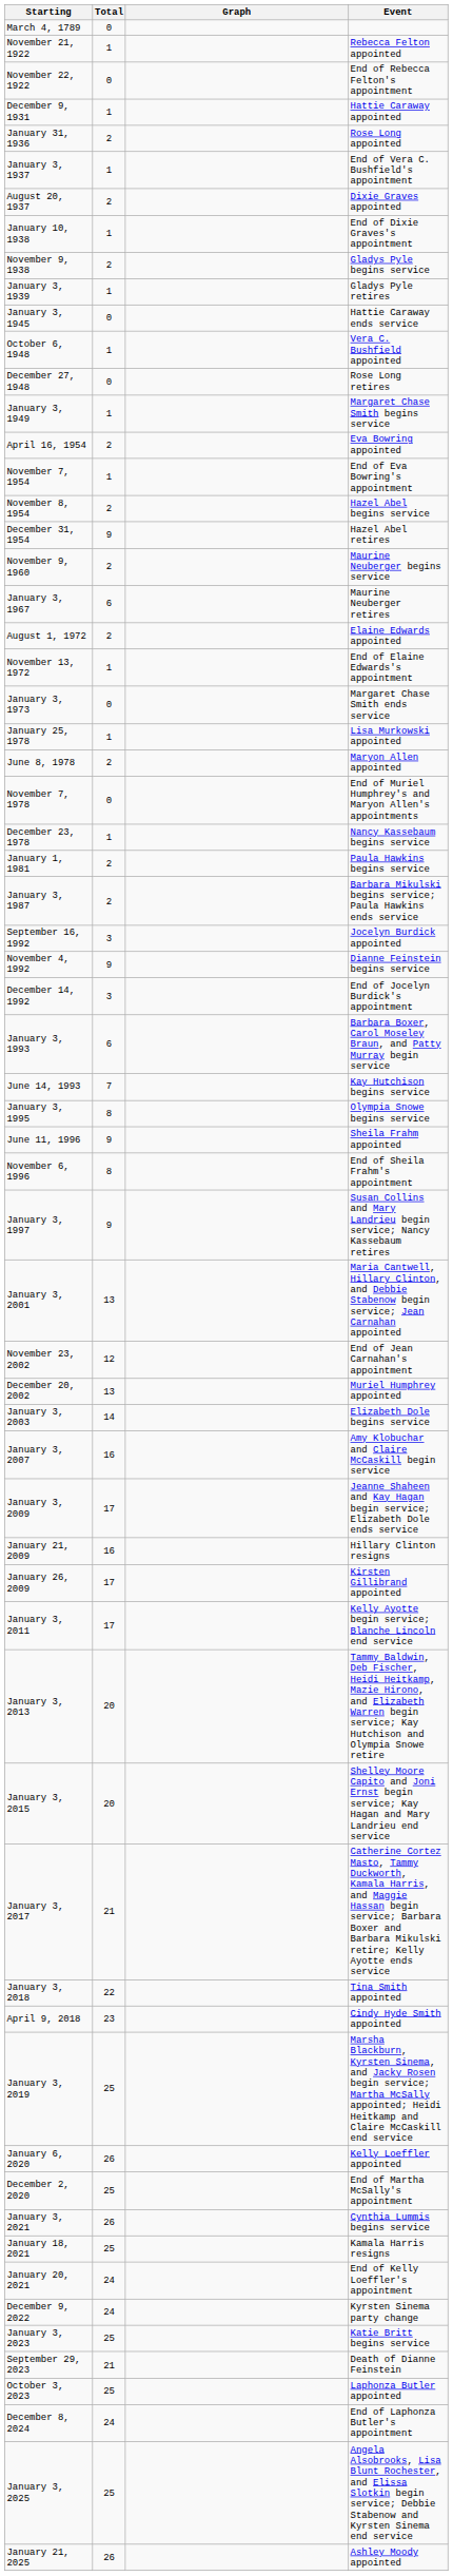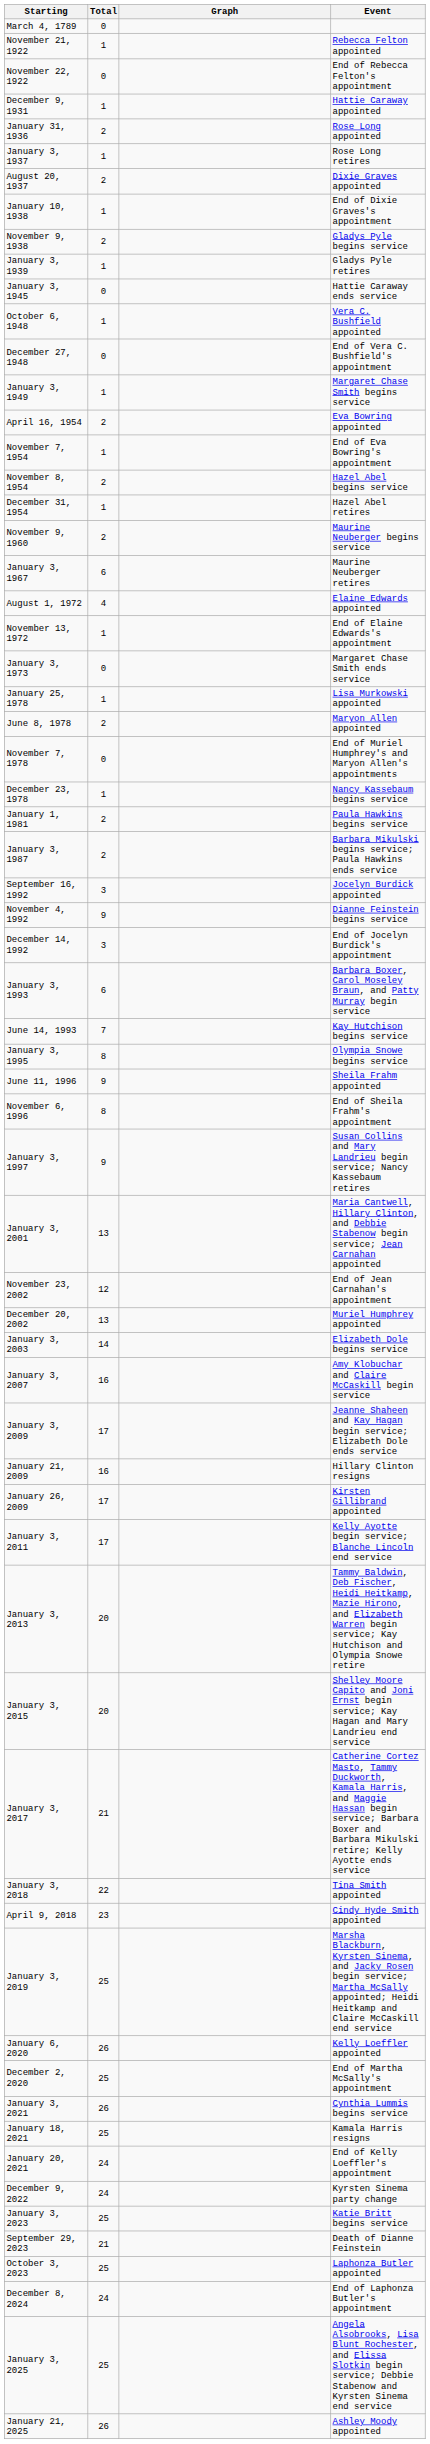 <table class="wikitable sortable sticky-header-multi">
 <tr>
 <th scope="col" style="width: 115px;">Starting</th>
 <th>Total</th>
 <th scope="col" style="width: 300px;">Graph</th>
 <th>Event</th>
 </tr>
 <tr>
 <td>March 4, 1789</td>
 <td style="text-align: center;">0</td>
 <td> </td>
 <td> </td>
 </tr>
 <tr>
 <td>November 21, 1922</td>
 <td style="text-align: center;">1</td>
 <td></td>
 <td> <a href='#'>Rebecca Felton</a> appointed</td>
 </tr>
 <tr>
 <td>November 22, 1922</td>
 <td style="text-align: center;">0</td>
 <td> </td>
 <td> End of Rebecca Felton's appointment</td>
 </tr>
 <tr>
 <td>December 9, 1931</td>
 <td style="text-align: center;">1</td>
 <td></td>
 <td> <a href='#'>Hattie Caraway</a> appointed</td>
 </tr>
 <tr>
 <td>January 31, 1936</td>
 <td style="text-align: center;">2</td>
 <td></td>
 <td> <a href='#'>Rose Long</a> appointed</td>
 </tr>
 <tr>
 <td>January 3, 1937</td>
 <td style="text-align: center;">1</td>
 <td></td>
-<td> End of Vera C. Bushfield's appointment</td>
+<td> Rose Long retires</td>
 </tr>
 <tr>
 <td>August 20, 1937</td>
 <td style="text-align: center;">2</td>
 <td></td>
 <td> <a href='#'>Dixie Graves</a> appointed</td>
 </tr>
 <tr>
 <td>January 10, 1938</td>
 <td style="text-align: center;">1</td>
 <td></td>
 <td> End of Dixie Graves's appointment</td>
 </tr>
 <tr>
 <td>November 9, 1938</td>
 <td style="text-align: center;">2</td>
 <td></td>
 <td> <a href='#'>Gladys Pyle</a> begins service</td>
 </tr>
 <tr>
 <td>January 3, 1939</td>
 <td style="text-align: center;">1</td>
 <td></td>
 <td> Gladys Pyle retires</td>
 </tr>
 <tr>
 <td>January 3, 1945</td>
 <td style="text-align: center;">0</td>
 <td> </td>
 <td> Hattie Caraway ends service</td>
 </tr>
 <tr>
 <td>October 6, 1948</td>
 <td style="text-align: center;">1</td>
 <td></td>
 <td> <a href='#'>Vera C. Bushfield</a> appointed</td>
 </tr>
 <tr>
 <td>December 27, 1948</td>
 <td style="text-align: center;">0</td>
 <td> </td>
-<td> Rose Long retires</td>
+<td> End of Vera C. Bushfield's appointment</td>
 </tr>
 <tr>
 <td>January 3, 1949</td>
 <td style="text-align: center;">1</td>
 <td></td>
 <td> <a href='#'>Margaret Chase Smith</a> begins service</td>
 </tr>
 <tr>
 <td>April 16, 1954</td>
 <td style="text-align: center;">2</td>
 <td></td>
 <td> <a href='#'>Eva Bowring</a> appointed</td>
 </tr>
 <tr>
 <td>November 7, 1954</td>
 <td style="text-align: center;">1</td>
 <td></td>
 <td> End of Eva Bowring's appointment</td>
 </tr>
 <tr>
 <td>November 8, 1954</td>
 <td style="text-align: center;">2</td>
 <td></td>
 <td> <a href='#'>Hazel Abel</a> begins service</td>
 </tr>
 <tr>
 <td>December 31, 1954</td>
-<td style="text-align: center;">9</td>
+<td style="text-align: center;">1</td>
 <td></td>
 <td> Hazel Abel retires</td>
 </tr>
 <tr>
 <td>November 9, 1960</td>
 <td style="text-align: center;">2</td>
 <td></td>
 <td> <a href='#'>Maurine Neuberger</a> begins service</td>
 </tr>
 <tr>
 <td>January 3, 1967</td>
 <td style="text-align: center;">6</td>
 <td></td>
 <td> Maurine Neuberger retires</td>
 </tr>
 <tr>
 <td>August 1, 1972</td>
-<td style="text-align: center;">2</td>
+<td style="text-align: center;">4</td>
 <td></td>
 <td> <a href='#'>Elaine Edwards</a> appointed</td>
 </tr>
 <tr>
 <td>November 13, 1972</td>
 <td style="text-align: center;">1</td>
 <td></td>
 <td> End of Elaine Edwards's appointment</td>
 </tr>
 <tr>
 <td>January 3, 1973</td>
 <td style="text-align: center;">0</td>
 <td> </td>
 <td> Margaret Chase Smith ends service</td>
 </tr>
 <tr>
 <td>January 25, 1978</td>
 <td style="text-align: center;">1</td>
 <td></td>
 <td> <a href='#'>Lisa Murkowski</a> appointed</td>
 </tr>
 <tr>
 <td>June 8, 1978</td>
 <td style="text-align: center;">2</td>
 <td></td>
 <td> <a href='#'>Maryon Allen</a> appointed</td>
 </tr>
 <tr>
 <td>November 7, 1978</td>
 <td style="text-align: center;">0</td>
 <td> </td>
 <td> End of Muriel Humphrey's and Maryon Allen's appointments</td>
 </tr>
 <tr>
 <td>December 23, 1978</td>
 <td style="text-align: center;">1</td>
 <td></td>
 <td> <a href='#'>Nancy Kassebaum</a> begins service</td>
 </tr>
 <tr>
 <td>January 1, 1981</td>
 <td style="text-align: center;">2</td>
 <td></td>
 <td> <a href='#'>Paula Hawkins</a> begins service</td>
 </tr>
 <tr>
 <td>January 3, 1987</td>
 <td style="text-align: center;">2</td>
 <td></td>
 <td> <a href='#'>Barbara Mikulski</a> begins service; Paula Hawkins ends service</td>
 </tr>
 <tr>
 <td>September 16, 1992</td>
 <td style="text-align: center;">3</td>
 <td></td>
 <td> <a href='#'>Jocelyn Burdick</a> appointed</td>
 </tr>
 <tr>
 <td>November 4, 1992</td>
 <td style="text-align: center;">9</td>
 <td></td>
 <td> <a href='#'>Dianne Feinstein</a> begins service</td>
 </tr>
 <tr>
 <td>December 14, 1992</td>
 <td style="text-align: center;">3</td>
 <td></td>
 <td> End of Jocelyn Burdick's appointment</td>
 </tr>
 <tr>
 <td>January 3, 1993</td>
 <td style="text-align: center;">6</td>
 <td></td>
 <td> <a href='#'>Barbara Boxer</a>, <a href='#'>Carol Moseley Braun</a>, and <a href='#'>Patty Murray</a> begin service</td>
 </tr>
 <tr>
 <td>June 14, 1993</td>
 <td style="text-align: center;">7</td>
 <td></td>
 <td> <a href='#'>Kay Hutchison</a> begins service</td>
 </tr>
 <tr>
 <td>January 3, 1995</td>
 <td style="text-align: center;">8</td>
 <td></td>
 <td> <a href='#'>Olympia Snowe</a> begins service</td>
 </tr>
 <tr>
 <td>June 11, 1996</td>
 <td style="text-align: center;">9</td>
 <td></td>
 <td> <a href='#'>Sheila Frahm</a> appointed</td>
 </tr>
 <tr>
 <td>November 6, 1996</td>
 <td style="text-align: center;">8</td>
 <td></td>
 <td> End of Sheila Frahm's appointment</td>
 </tr>
 <tr>
 <td>January 3, 1997</td>
 <td style="text-align: center;">9</td>
 <td></td>
 <td> <a href='#'>Susan Collins</a> and <a href='#'>Mary Landrieu</a> begin service; Nancy Kassebaum retires</td>
 </tr>
 <tr>
 <td>January 3, 2001</td>
 <td style="text-align: center;">13</td>
 <td></td>
 <td> <a href='#'>Maria Cantwell</a>, <a href='#'>Hillary Clinton</a>, and <a href='#'>Debbie Stabenow</a> begin service; <a href='#'>Jean Carnahan</a> appointed</td>
 </tr>
 <tr>
 <td>November 23, 2002</td>
 <td style="text-align: center;">12</td>
 <td></td>
 <td> End of Jean Carnahan's appointment</td>
 </tr>
 <tr>
 <td>December 20, 2002</td>
 <td style="text-align: center;">13</td>
 <td></td>
 <td> <a href='#'>Muriel Humphrey</a> appointed</td>
 </tr>
 <tr>
 <td>January 3, 2003</td>
 <td style="text-align: center;">14</td>
 <td></td>
 <td> <a href='#'>Elizabeth Dole</a> begins service</td>
 </tr>
 <tr>
 <td>January 3, 2007</td>
 <td style="text-align: center;">16</td>
 <td></td>
 <td> <a href='#'>Amy Klobuchar</a> and <a href='#'>Claire McCaskill</a> begin service</td>
 </tr>
 <tr>
 <td>January 3, 2009</td>
 <td style="text-align: center;">17</td>
 <td></td>
 <td> <a href='#'>Jeanne Shaheen</a> and <a href='#'>Kay Hagan</a> begin service; Elizabeth Dole ends service</td>
 </tr>
 <tr>
 <td>January 21, 2009</td>
 <td style="text-align: center;">16</td>
 <td></td>
 <td> Hillary Clinton resigns</td>
 </tr>
 <tr>
 <td>January 26, 2009</td>
 <td style="text-align: center;">17</td>
 <td></td>
 <td> <a href='#'>Kirsten Gillibrand</a> appointed</td>
 </tr>
 <tr>
 <td>January 3, 2011</td>
 <td style="text-align: center;">17</td>
 <td></td>
 <td> <a href='#'>Kelly Ayotte</a> begin service; <a href='#'>Blanche Lincoln</a> end service</td>
 </tr>
 <tr>
 <td>January 3, 2013</td>
 <td style="text-align: center;">20</td>
 <td></td>
 <td> <a href='#'>Tammy Baldwin</a>, <a href='#'>Deb Fischer</a>, <a href='#'>Heidi Heitkamp</a>, <a href='#'>Mazie Hirono</a>, and <a href='#'>Elizabeth Warren</a> begin service; Kay Hutchison and Olympia Snowe retire</td>
 </tr>
 <tr>
 <td>January 3, 2015</td>
 <td style="text-align: center;">20</td>
 <td></td>
 <td> <a href='#'>Shelley Moore Capito</a> and <a href='#'>Joni Ernst</a> begin service; Kay Hagan and Mary Landrieu end service</td>
 </tr>
 <tr>
 <td>January 3, 2017</td>
 <td style="text-align: center;">21</td>
 <td></td>
 <td> <a href='#'>Catherine Cortez Masto</a>, <a href='#'>Tammy Duckworth</a>, <a href='#'>Kamala Harris</a>, and <a href='#'>Maggie Hassan</a> begin service; Barbara Boxer and Barbara Mikulski retire; Kelly Ayotte ends service</td>
 </tr>
 <tr>
 <td>January 3, 2018</td>
 <td style="text-align: center;">22</td>
 <td></td>
 <td> <a href='#'>Tina Smith</a> appointed</td>
 </tr>
 <tr>
 <td>April 9, 2018</td>
 <td style="text-align: center;">23</td>
 <td></td>
 <td> <a href='#'>Cindy Hyde Smith</a> appointed</td>
 </tr>
 <tr>
 <td>January 3, 2019</td>
 <td style="text-align: center;">25</td>
 <td></td>
 <td> <a href='#'>Marsha Blackburn</a>, <a href='#'>Kyrsten Sinema</a>, and <a href='#'>Jacky Rosen</a> begin service; <a href='#'>Martha McSally</a> appointed; Heidi Heitkamp and Claire McCaskill end service</td>
 </tr>
 <tr>
 <td>January 6, 2020</td>
 <td style="text-align: center;">26</td>
 <td></td>
 <td> <a href='#'>Kelly Loeffler</a> appointed</td>
 </tr>
 <tr>
 <td>December 2, 2020</td>
 <td style="text-align: center;">25</td>
 <td></td>
 <td> End of Martha McSally's appointment</td>
 </tr>
 <tr>
 <td>January 3, 2021</td>
 <td style="text-align: center;">26</td>
 <td></td>
 <td> <a href='#'>Cynthia Lummis</a> begins service</td>
 </tr>
 <tr>
 <td>January 18, 2021</td>
 <td style="text-align: center;">25</td>
 <td></td>
 <td> Kamala Harris resigns</td>
 </tr>
 <tr>
 <td>January 20, 2021</td>
 <td style="text-align: center;">24</td>
 <td></td>
 <td> End of Kelly Loeffler's appointment</td>
 </tr>
 <tr>
 <td>December 9, 2022</td>
 <td style="text-align: center;">24</td>
 <td></td>
 <td> Kyrsten Sinema party change</td>
 </tr>
 <tr>
 <td>January 3, 2023</td>
 <td style="text-align: center;">25</td>
 <td></td>
 <td> <a href='#'>Katie Britt</a> begins service</td>
 </tr>
 <tr>
 <td>September 29, 2023</td>
 <td style="text-align: center;">21</td>
 <td></td>
 <td> Death of Dianne Feinstein</td>
 </tr>
 <tr>
 <td>October 3, 2023</td>
 <td style="text-align: center;">25</td>
 <td></td>
 <td> <a href='#'>Laphonza Butler</a> appointed</td>
 </tr>
 <tr>
 <td>December 8, 2024</td>
 <td style="text-align: center;">24</td>
 <td></td>
 <td> End of Laphonza Butler's appointment</td>
 </tr>
 <tr>
 <td>January 3, 2025</td>
 <td style="text-align: center;">25</td>
 <td></td>
 <td> <a href='#'>Angela Alsobrooks</a>, <a href='#'>Lisa Blunt Rochester</a>, and <a href='#'>Elissa Slotkin</a> begin service; Debbie Stabenow and Kyrsten Sinema end service</td>
 </tr>
 <tr>
 <td>January 21, 2025</td>
 <td style="text-align: center;">26</td>
 <td></td>
 <td> <a href='#'>Ashley Moody</a> appointed</td>
 </tr>
 </table>
